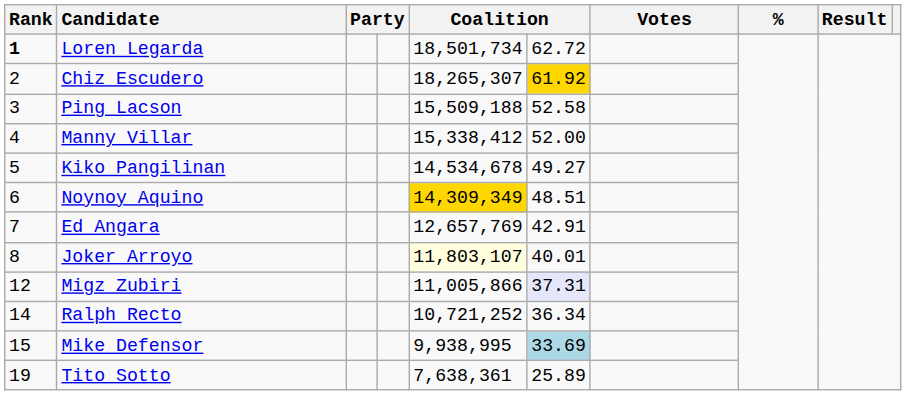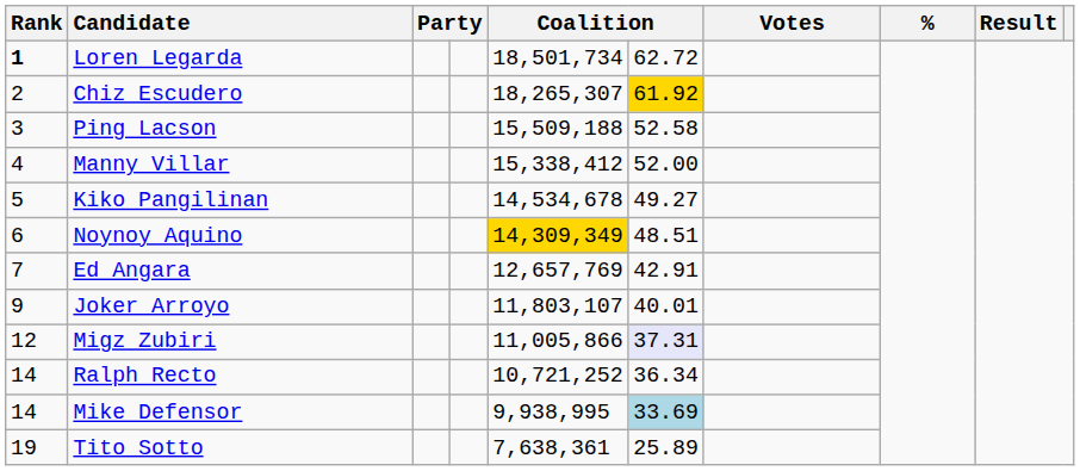 <table class="wikitable">
 <tr>
 <th width="5px">Rank</th>
 <th style="text-align:left;width: 15em">Candidate</th>
 <th colspan="2">Party</th>
 <th colspan="2">Coalition</th>
 <th width="100px">Votes</th>
 <th width="50px">%</th>
 <th>Result</th>
 <th></th>
 </tr>
 <tr>
 <td><strong>1</strong></td>
 <td width="200px" style="text-align:left;"><a href='#'>Loren Legarda</a></td>
 <td></td>
 <td></td>
 <td>18,501,734</td>
 <td>62.72</td>
 <td></td>
 <td rowspan="12"></td>
 </tr>
 <tr>
 <td>2</td>
 <td width="200px" style="text-align:left;"><a href='#'>Chiz Escudero</a></td>
 <td></td>
 <td></td>
 <td>18,265,307</td>
 <td style="background: gold;">61.92</td>
 <td></td>
 </tr>
 <tr>
 <td>3</td>
 <td width="200px" style="text-align:left;"><a href='#'>Ping Lacson</a></td>
 <td></td>
 <td></td>
 <td>15,509,188</td>
 <td>52.58</td>
 <td></td>
 </tr>
 <tr>
 <td>4</td>
 <td width="200px" style="text-align:left;"><a href='#'>Manny Villar</a></td>
 <td></td>
 <td></td>
 <td>15,338,412</td>
 <td>52.00</td>
 <td></td>
 </tr>
 <tr>
 <td>5</td>
 <td width="200px" style="text-align:left;"><a href='#'>Kiko Pangilinan</a></td>
 <td></td>
 <td></td>
 <td>14,534,678</td>
 <td>49.27</td>
 <td></td>
 </tr>
 <tr>
 <td>6</td>
 <td width="200px" style="text-align:left;"><a href='#'>Noynoy Aquino</a></td>
 <td></td>
 <td></td>
 <td style="background: gold;">14,309,349</td>
 <td>48.51</td>
 <td></td>
 </tr>
 <tr>
 <td>7</td>
 <td width="200px" style="text-align:left;"><a href='#'>Ed Angara</a></td>
 <td></td>
 <td></td>
 <td>12,657,769</td>
 <td>42.91</td>
 <td></td>
 </tr>
 <tr>
-<td>8</td>
+<td>9</td>
 <td width="200px" style="text-align:left;"><a href='#'>Joker Arroyo</a></td>
 <td></td>
 <td></td>
-<td style="background: lightyellow;">11,803,107</td>
+<td>11,803,107</td>
 <td>40.01</td>
 <td></td>
 </tr>
 <tr>
 <td>12</td>
 <td width="200px" style="text-align:left;"><a href='#'>Migz Zubiri</a></td>
 <td></td>
 <td></td>
 <td>11,005,866</td>
 <td style="background: lavender;">37.31</td>
 <td></td>
 </tr>
 <tr>
 <td>14</td>
 <td width="200px" style="text-align:left;"><a href='#'>Ralph Recto</a></td>
 <td></td>
 <td></td>
 <td>10,721,252</td>
 <td>36.34</td>
 <td></td>
 </tr>
 <tr>
-<td>15</td>
+<td>14</td>
 <td width="200px" style="text-align:left;"><a href='#'>Mike Defensor</a></td>
 <td></td>
 <td></td>
 <td>9,938,995</td>
 <td style="background: lightblue;">33.69</td>
 <td></td>
 </tr>
 <tr>
 <td>19</td>
 <td width="200px" style="text-align:left;"><a href='#'>Tito Sotto</a></td>
 <td></td>
 <td></td>
 <td>7,638,361</td>
 <td>25.89</td>
 <td></td>
 </tr>
 </table>
